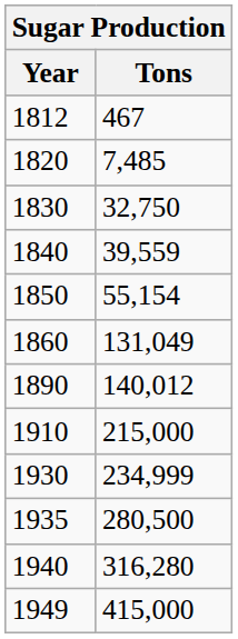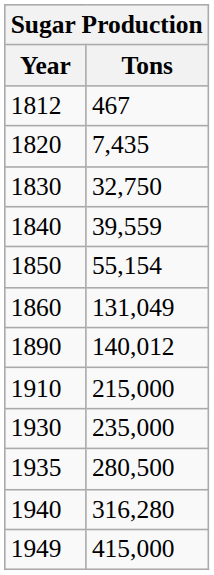 <table class="wikitable">
 <tr>
 <th colspan="3">Sugar Production</th>
 </tr>
 <tr>
 <th>Year</th>
 <th>Tons</th>
 </tr>
 <tr>
 <td>1812</td>
 <td>467</td>
 </tr>
 <tr>
 <td>1820</td>
-<td>7,485</td>
+<td>7,435</td>
 </tr>
 <tr>
 <td>1830</td>
 <td>32,750</td>
 </tr>
 <tr>
 <td>1840</td>
 <td>39,559</td>
 </tr>
 <tr>
 <td>1850</td>
 <td>55,154</td>
 </tr>
 <tr>
 <td>1860</td>
 <td>131,049</td>
 </tr>
 <tr>
 <td>1890</td>
 <td>140,012</td>
 </tr>
 <tr>
 <td>1910</td>
 <td>215,000</td>
 </tr>
 <tr>
 <td>1930</td>
-<td>234,999</td>
+<td>235,000</td>
 </tr>
 <tr>
 <td>1935</td>
 <td>280,500</td>
 </tr>
 <tr>
 <td>1940</td>
 <td>316,280</td>
 </tr>
 <tr>
 <td>1949</td>
 <td>415,000</td>
 </tr>
 </table>
